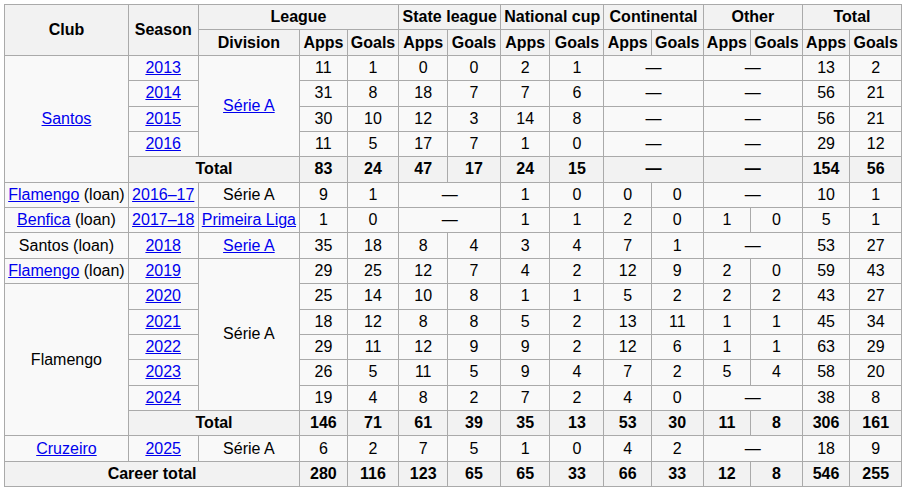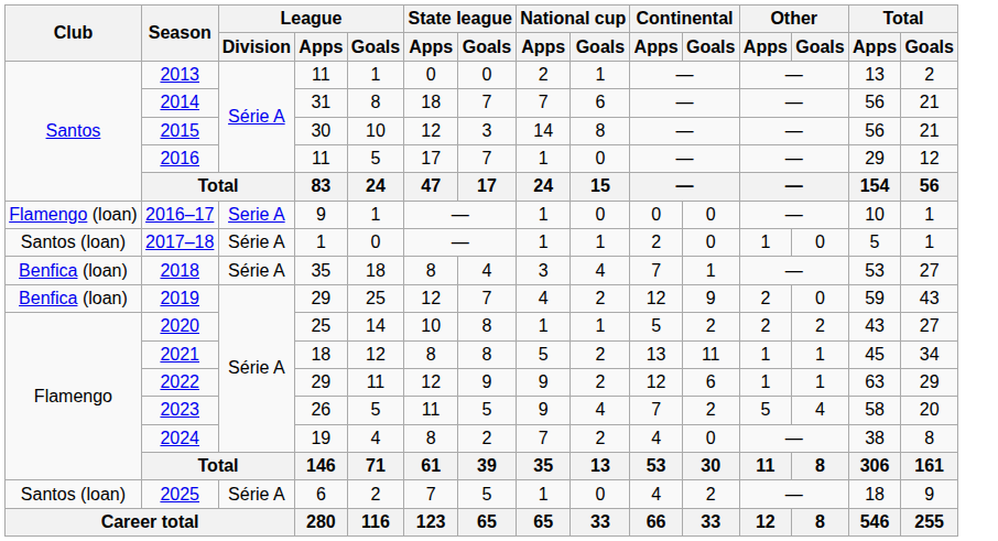 <table class="wikitable" style="text-align: center;">
 <tr>
 <th rowspan="2">Club</th>
 <th rowspan="2">Season</th>
 <th colspan="3">League</th>
 <th colspan="2">State league</th>
 <th colspan="2">National cup</th>
 <th colspan="2">Continental</th>
 <th colspan="2">Other</th>
 <th colspan="2">Total</th>
 </tr>
 <tr>
 <th>Division</th>
 <th>Apps</th>
 <th>Goals</th>
 <th>Apps</th>
 <th>Goals</th>
 <th>Apps</th>
 <th>Goals</th>
 <th>Apps</th>
 <th>Goals</th>
 <th>Apps</th>
 <th>Goals</th>
 <th>Apps</th>
 <th>Goals</th>
 </tr>
 <tr>
 <td rowspan="5"><a href='#'>Santos</a></td>
 <td><a href='#'>2013</a></td>
 <td rowspan="4"><a href='#'>Série A</a></td>
 <td>11</td>
 <td>1</td>
 <td>0</td>
 <td>0</td>
 <td>2</td>
 <td>1</td>
 <td colspan="2">—</td>
 <td colspan="2">—</td>
 <td>13</td>
 <td>2</td>
 </tr>
 <tr>
 <td><a href='#'>2014</a></td>
 <td>31</td>
 <td>8</td>
 <td>18</td>
 <td>7</td>
 <td>7</td>
 <td>6</td>
 <td colspan="2">—</td>
 <td colspan="2">—</td>
 <td>56</td>
 <td>21</td>
 </tr>
 <tr>
 <td><a href='#'>2015</a></td>
 <td>30</td>
 <td>10</td>
 <td>12</td>
 <td>3</td>
 <td>14</td>
 <td>8</td>
 <td colspan="2">—</td>
 <td colspan="2">—</td>
 <td>56</td>
 <td>21</td>
 </tr>
 <tr>
 <td><a href='#'>2016</a></td>
 <td>11</td>
 <td>5</td>
 <td>17</td>
 <td>7</td>
 <td>1</td>
 <td>0</td>
 <td colspan="2">—</td>
 <td colspan="2">—</td>
 <td>29</td>
 <td>12</td>
 </tr>
 <tr>
 <th colspan="2">Total</th>
 <th>83</th>
 <th>24</th>
 <th>47</th>
 <th>17</th>
 <th>24</th>
 <th>15</th>
 <th colspan="2">—</th>
 <th colspan="2">—</th>
 <th>154</th>
 <th>56</th>
 </tr>
 <tr>
 <td><a href='#'>Flamengo</a> (loan)</td>
 <td><a href='#'>2016–17</a></td>
-<td>Série A</td>
+<td><a href='#'>Serie A</a></td>
 <td>9</td>
 <td>1</td>
 <td colspan="2">—</td>
 <td>1</td>
 <td>0</td>
 <td>0</td>
 <td>0</td>
 <td colspan="2">—</td>
 <td>10</td>
 <td>1</td>
 </tr>
 <tr>
-<td><a href='#'>Benfica</a> (loan)</td>
+<td>Santos (loan)</td>
 <td><a href='#'>2017–18</a></td>
-<td><a href='#'>Primeira Liga</a></td>
+<td>Série A</td>
 <td>1</td>
 <td>0</td>
 <td colspan="2">—</td>
 <td>1</td>
 <td>1</td>
 <td>2</td>
 <td>0</td>
 <td>1</td>
 <td>0</td>
 <td>5</td>
 <td>1</td>
 </tr>
 <tr>
-<td>Santos (loan)</td>
+<td><a href='#'>Benfica</a> (loan)</td>
 <td><a href='#'>2018</a></td>
-<td><a href='#'>Serie A</a></td>
+<td>Série A</td>
 <td>35</td>
 <td>18</td>
 <td>8</td>
 <td>4</td>
 <td>3</td>
 <td>4</td>
 <td>7</td>
 <td>1</td>
 <td colspan="2">—</td>
 <td>53</td>
 <td>27</td>
 </tr>
 <tr>
-<td><a href='#'>Flamengo</a> (loan)</td>
+<td><a href='#'>Benfica</a> (loan)</td>
 <td><a href='#'>2019</a></td>
 <td rowspan="6">Série A</td>
 <td>29</td>
 <td>25</td>
 <td>12</td>
 <td>7</td>
 <td>4</td>
 <td>2</td>
 <td>12</td>
 <td>9</td>
 <td>2</td>
 <td>0</td>
 <td>59</td>
 <td>43</td>
 </tr>
 <tr>
 <td rowspan="6">Flamengo</td>
 <td><a href='#'>2020</a></td>
 <td>25</td>
 <td>14</td>
 <td>10</td>
 <td>8</td>
 <td>1</td>
 <td>1</td>
 <td>5</td>
 <td>2</td>
 <td>2</td>
 <td>2</td>
 <td>43</td>
 <td>27</td>
 </tr>
 <tr>
 <td><a href='#'>2021</a></td>
 <td>18</td>
 <td>12</td>
 <td>8</td>
 <td>8</td>
 <td>5</td>
 <td>2</td>
 <td>13</td>
 <td>11</td>
 <td>1</td>
 <td>1</td>
 <td>45</td>
 <td>34</td>
 </tr>
 <tr>
 <td><a href='#'>2022</a></td>
 <td>29</td>
 <td>11</td>
 <td>12</td>
 <td>9</td>
 <td>9</td>
 <td>2</td>
 <td>12</td>
 <td>6</td>
 <td>1</td>
 <td>1</td>
 <td>63</td>
 <td>29</td>
 </tr>
 <tr>
 <td><a href='#'>2023</a></td>
 <td>26</td>
 <td>5</td>
 <td>11</td>
 <td>5</td>
 <td>9</td>
 <td>4</td>
 <td>7</td>
 <td>2</td>
 <td>5</td>
 <td>4</td>
 <td>58</td>
 <td>20</td>
 </tr>
 <tr>
 <td><a href='#'>2024</a></td>
 <td>19</td>
 <td>4</td>
 <td>8</td>
 <td>2</td>
 <td>7</td>
 <td>2</td>
 <td>4</td>
 <td>0</td>
 <td colspan="2">—</td>
 <td>38</td>
 <td>8</td>
 </tr>
 <tr>
 <th colspan="2">Total</th>
 <th>146</th>
 <th>71</th>
 <th>61</th>
 <th>39</th>
 <th>35</th>
 <th>13</th>
 <th>53</th>
 <th>30</th>
 <th>11</th>
 <th>8</th>
 <th>306</th>
 <th>161</th>
 </tr>
 <tr>
-<td><a href='#'>Cruzeiro</a></td>
+<td>Santos (loan)</td>
 <td><a href='#'>2025</a></td>
 <td>Série A</td>
 <td>6</td>
 <td>2</td>
 <td>7</td>
 <td>5</td>
 <td>1</td>
 <td>0</td>
 <td>4</td>
 <td>2</td>
 <td colspan="2">—</td>
 <td>18</td>
 <td>9</td>
 </tr>
 <tr>
 <th colspan="3">Career total</th>
 <th>280</th>
 <th>116</th>
 <th>123</th>
 <th>65</th>
 <th>65</th>
 <th>33</th>
 <th>66</th>
 <th>33</th>
 <th>12</th>
 <th>8</th>
 <th>546</th>
 <th>255</th>
 </tr>
 </table>
